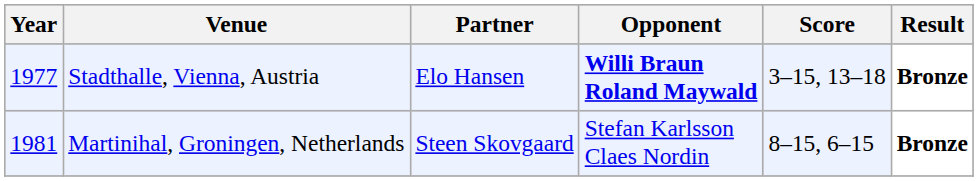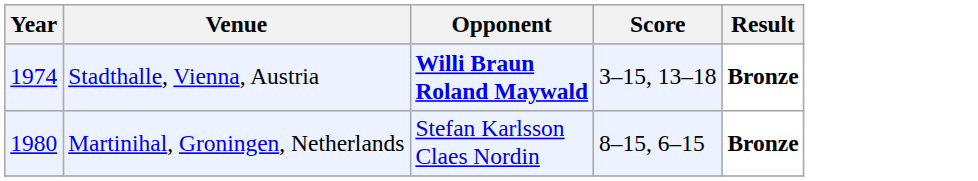 <table class="sortable wikitable" style="font-size: 90%;">
 <tr>
 <th>Year</th>
 <th>Venue</th>
-<th>Partner</th>
 <th>Opponent</th>
 <th>Score</th>
 <th>Result</th>
 </tr>
 <tr style="background:#ECF2FF">
-<td align="center"><a href='#'>1977</a></td>
+<td align="center"><a href='#'>1974</a></td>
 <td align="left"><a href='#'>Stadthalle</a>, <a href='#'>Vienna</a>, Austria</td>
-<td align="left"> <a href='#'>Elo Hansen</a></td>
 <td align="left"><strong> <a href='#'>Willi Braun</a><br> <a href='#'>Roland Maywald</a></strong></td>
 <td align="left">3–15, 13–18</td>
 <td style="text-align:left; background:white"> <strong>Bronze</strong></td>
 </tr>
 <tr style="background:#ECF2FF">
-<td align="center"><a href='#'>1981</a></td>
+<td align="center"><a href='#'>1980</a></td>
 <td align="left"><a href='#'>Martinihal</a>, <a href='#'>Groningen</a>, Netherlands</td>
-<td align="left"> <a href='#'>Steen Skovgaard</a></td>
 <td align="left"> <a href='#'>Stefan Karlsson</a><br> <a href='#'>Claes Nordin</a></td>
 <td align="left">8–15, 6–15</td>
 <td style="text-align:left; background:white"> <strong>Bronze</strong></td>
 </tr>
 </table>
